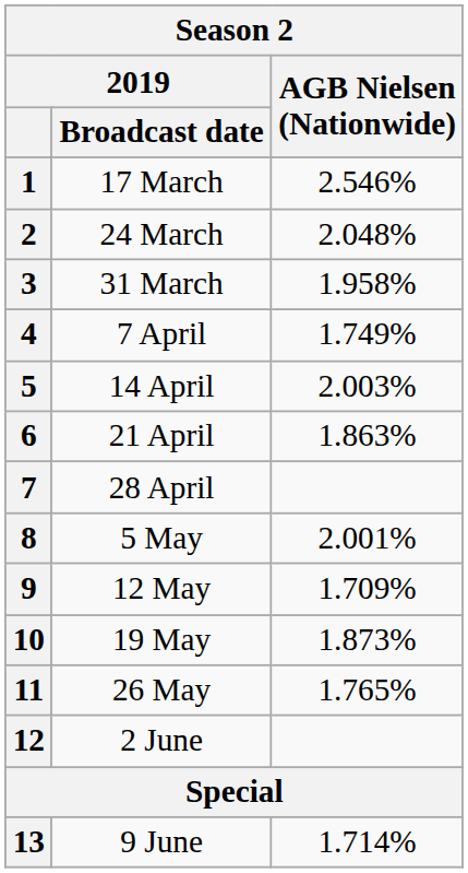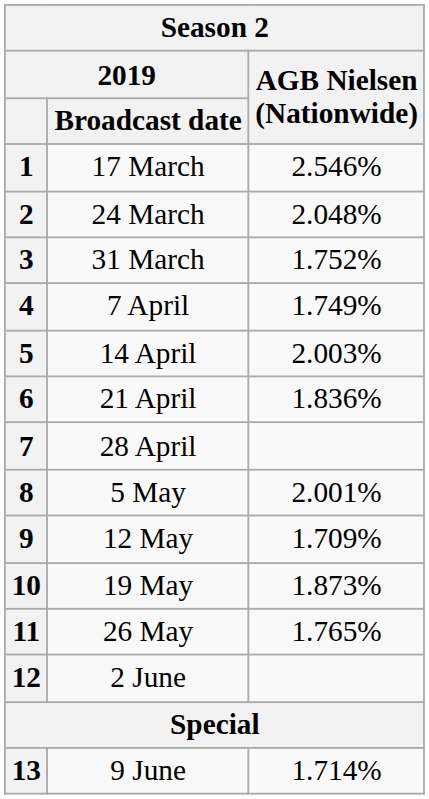 <table class=wikitable style=text-align:center>
 <tr>
 <th colspan=3>Season 2</th>
 </tr>
 <tr>
 <th colspan=2>2019</th>
 <th rowspan=2>AGB Nielsen<br>(Nationwide)<br></th>
 </tr>
 <tr>
 <th></th>
 <th>Broadcast date</th>
 </tr>
 <tr>
 <th>1</th>
 <td>17 March</td>
 <td>2.546%</td>
 </tr>
 <tr>
 <th>2</th>
 <td>24 March</td>
 <td>2.048%</td>
 </tr>
 <tr>
 <th>3</th>
 <td>31 March</td>
-<td>1.958%</td>
+<td>1.752%</td>
 </tr>
 <tr>
 <th>4</th>
 <td>7 April</td>
 <td>1.749%</td>
 </tr>
 <tr>
 <th>5</th>
 <td>14 April</td>
 <td>2.003%</td>
 </tr>
 <tr>
 <th>6</th>
 <td>21 April</td>
-<td>1.863%</td>
+<td>1.836%</td>
 </tr>
 <tr>
 <th>7</th>
 <td>28 April</td>
 <td></td>
 </tr>
 <tr>
 <th>8</th>
 <td>5 May</td>
 <td>2.001%</td>
 </tr>
 <tr>
 <th>9</th>
 <td>12 May</td>
 <td>1.709%</td>
 </tr>
 <tr>
 <th>10</th>
 <td>19 May</td>
 <td>1.873%</td>
 </tr>
 <tr>
 <th>11</th>
 <td>26 May</td>
 <td>1.765%</td>
 </tr>
 <tr>
 <th>12</th>
 <td>2 June</td>
 <td></td>
 </tr>
 <tr>
 <th colspan=3>Special</th>
 </tr>
 <tr>
 <th>13</th>
 <td>9 June</td>
 <td>1.714%</td>
 </tr>
 </table>
